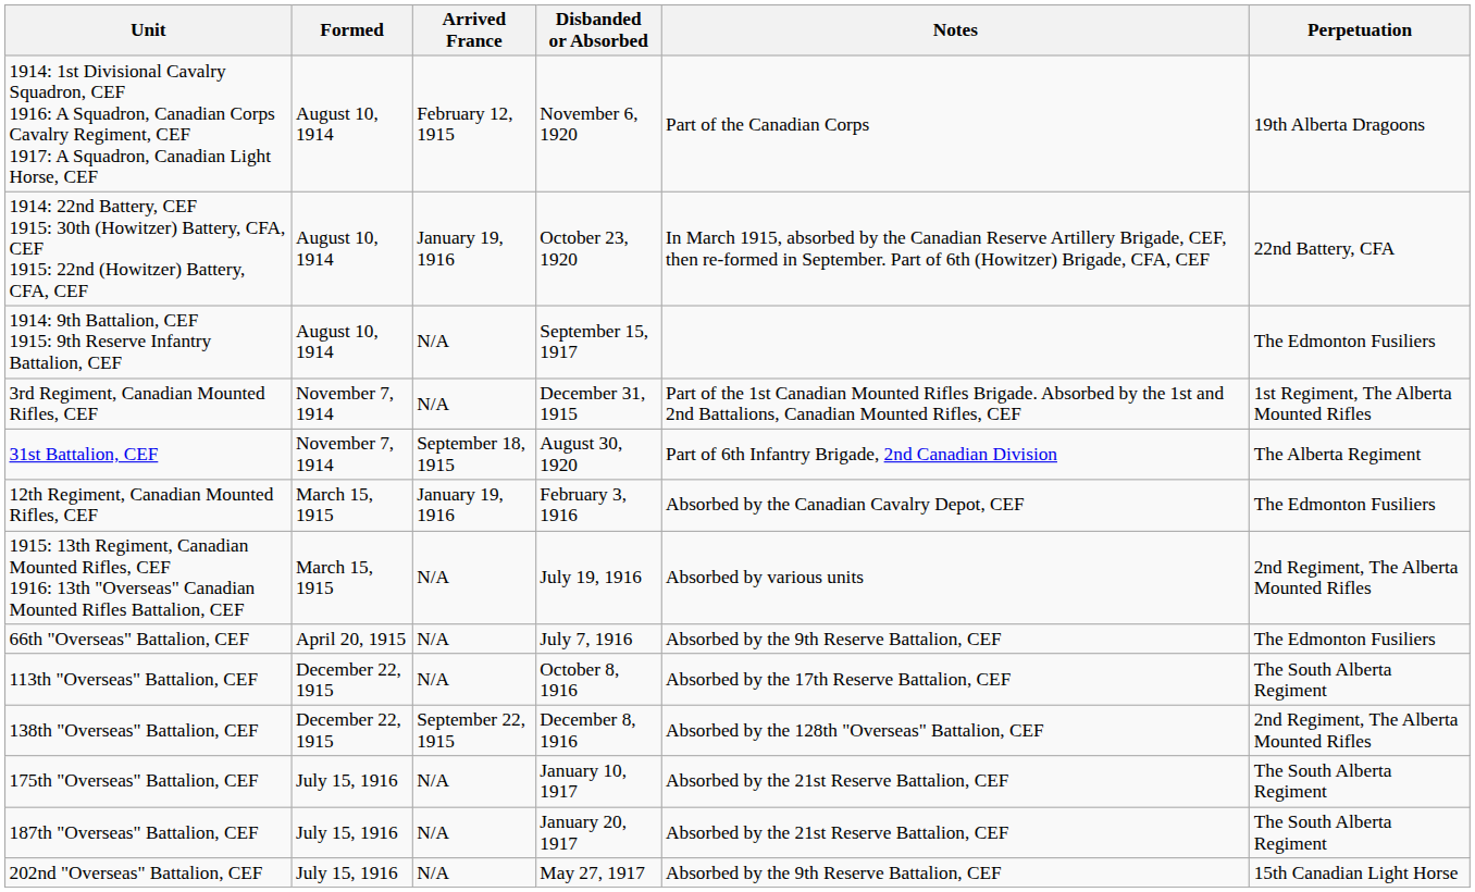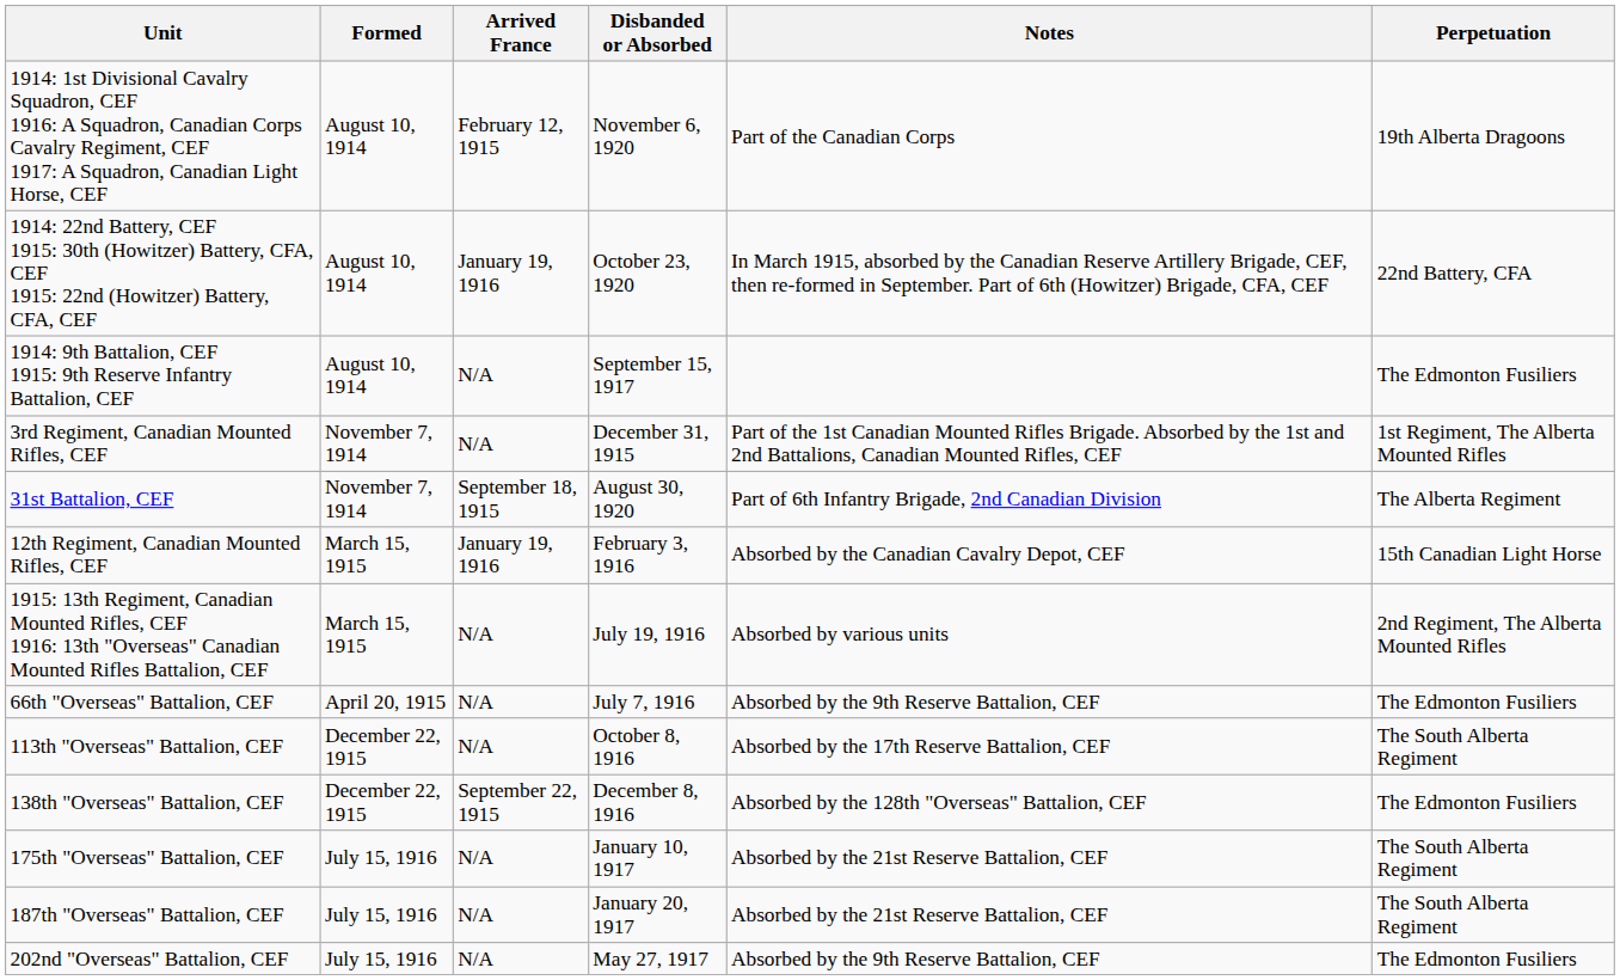 <table class="wikitable">
 <tr>
 <th>Unit</th>
 <th>Formed</th>
 <th>Arrived France</th>
 <th>Disbanded <br>or Absorbed</th>
 <th>Notes</th>
 <th>Perpetuation</th>
 </tr>
 <tr>
 <td>1914: 1st Divisional Cavalry Squadron, CEF<br>1916: A Squadron, Canadian Corps Cavalry Regiment, CEF<br>1917: A Squadron, Canadian Light Horse, CEF</td>
 <td>August 10, 1914</td>
 <td>February 12, 1915</td>
 <td>November 6, 1920</td>
 <td>Part of the Canadian Corps</td>
 <td>19th Alberta Dragoons</td>
 </tr>
 <tr>
 <td>1914: 22nd Battery, CEF<br>1915: 30th (Howitzer) Battery, CFA, CEF<br>1915: 22nd (Howitzer) Battery, CFA, CEF</td>
 <td>August 10, 1914</td>
 <td>January 19, 1916</td>
 <td>October 23, 1920</td>
 <td>In March 1915, absorbed by the Canadian Reserve Artillery Brigade, CEF, then re-formed in September. Part of 6th (Howitzer) Brigade, CFA, CEF</td>
 <td>22nd Battery, CFA</td>
 </tr>
 <tr>
 <td>1914: 9th Battalion, CEF<br>1915: 9th Reserve Infantry Battalion, CEF</td>
 <td>August 10, 1914</td>
 <td>N/A</td>
 <td>September 15, 1917</td>
 <td></td>
 <td>The Edmonton Fusiliers</td>
 </tr>
 <tr>
 <td>3rd Regiment, Canadian Mounted Rifles, CEF</td>
 <td>November 7, 1914</td>
 <td>N/A</td>
 <td>December 31, 1915</td>
 <td>Part of the 1st Canadian Mounted Rifles Brigade. Absorbed by the 1st and 2nd Battalions, Canadian Mounted Rifles, CEF</td>
 <td>1st Regiment, The Alberta Mounted Rifles</td>
 </tr>
 <tr>
 <td><a href='#'>31st Battalion, CEF</a></td>
 <td>November 7, 1914</td>
 <td>September 18, 1915</td>
 <td>August 30, 1920</td>
 <td>Part of 6th Infantry Brigade, <a href='#'>2nd Canadian Division</a></td>
 <td>The Alberta Regiment</td>
 </tr>
 <tr>
 <td>12th Regiment, Canadian Mounted Rifles, CEF</td>
 <td>March 15, 1915</td>
 <td>January 19, 1916</td>
 <td>February 3, 1916</td>
 <td>Absorbed by the Canadian Cavalry Depot, CEF</td>
-<td>The Edmonton Fusiliers</td>
+<td>15th Canadian Light Horse</td>
 </tr>
 <tr>
 <td>1915: 13th Regiment, Canadian Mounted Rifles, CEF<br>1916: 13th "Overseas" Canadian Mounted Rifles Battalion, CEF</td>
 <td>March 15, 1915</td>
 <td>N/A</td>
 <td>July 19, 1916</td>
 <td>Absorbed by various units</td>
 <td>2nd Regiment, The Alberta Mounted Rifles</td>
 </tr>
 <tr>
 <td>66th "Overseas" Battalion, CEF</td>
 <td>April 20, 1915</td>
 <td>N/A</td>
 <td>July 7, 1916</td>
 <td>Absorbed by the 9th Reserve Battalion, CEF</td>
 <td>The Edmonton Fusiliers</td>
 </tr>
 <tr>
 <td>113th "Overseas" Battalion, CEF</td>
 <td>December 22, 1915</td>
 <td>N/A</td>
 <td>October 8, 1916</td>
 <td>Absorbed by the 17th Reserve Battalion, CEF</td>
 <td>The South Alberta Regiment</td>
 </tr>
 <tr>
 <td>138th "Overseas" Battalion, CEF</td>
 <td>December 22, 1915</td>
 <td>September 22, 1915</td>
 <td>December 8, 1916</td>
 <td>Absorbed by the 128th "Overseas" Battalion, CEF</td>
-<td>2nd Regiment, The Alberta Mounted Rifles</td>
+<td>The Edmonton Fusiliers</td>
 </tr>
 <tr>
 <td>175th "Overseas" Battalion, CEF</td>
 <td>July 15, 1916</td>
 <td>N/A</td>
 <td>January 10, 1917</td>
 <td>Absorbed by the 21st Reserve Battalion, CEF</td>
 <td>The South Alberta Regiment</td>
 </tr>
 <tr>
 <td>187th "Overseas" Battalion, CEF</td>
 <td>July 15, 1916</td>
 <td>N/A</td>
 <td>January 20, 1917</td>
 <td>Absorbed by the 21st Reserve Battalion, CEF</td>
 <td>The South Alberta Regiment</td>
 </tr>
 <tr>
 <td>202nd "Overseas" Battalion, CEF</td>
 <td>July 15, 1916</td>
 <td>N/A</td>
 <td>May 27, 1917</td>
 <td>Absorbed by the 9th Reserve Battalion, CEF</td>
-<td>15th Canadian Light Horse</td>
+<td>The Edmonton Fusiliers</td>
 </tr>
 </table>
